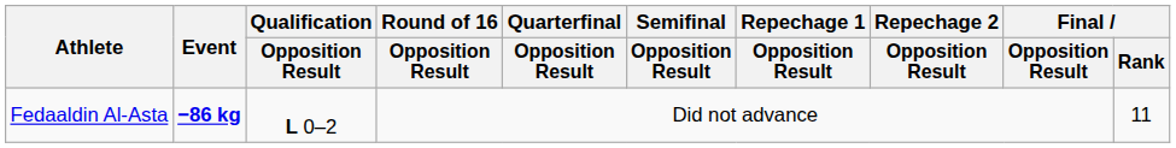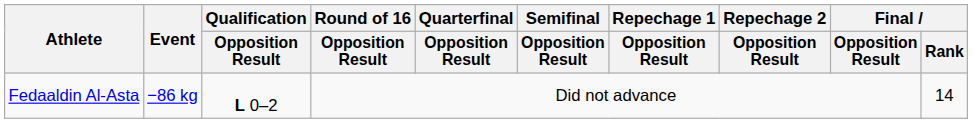 <table class=wikitable style=font-size:90%;text-align:center>
 <tr>
 <th rowspan="2">Athlete</th>
 <th rowspan="2">Event</th>
 <th>Qualification</th>
 <th>Round of 16</th>
 <th>Quarterfinal</th>
 <th>Semifinal</th>
 <th>Repechage 1</th>
 <th>Repechage 2</th>
 <th colspan=2>Final / </th>
 </tr>
 <tr style="font-size: 95%">
 <th>Opposition<br>Result</th>
 <th>Opposition<br>Result</th>
 <th>Opposition<br>Result</th>
 <th>Opposition<br>Result</th>
 <th>Opposition<br>Result</th>
 <th>Opposition<br>Result</th>
 <th>Opposition<br>Result</th>
 <th>Rank</th>
 </tr>
 <tr>
 <td align=left><a href='#'>Fedaaldin Al-Asta</a></td>
-<td align=left><strong><a href='#'>−86 kg</a></strong></td>
+<td align=left><a href='#'>−86 kg</a></td>
 <td><br><strong>L</strong> 0–2</td>
 <td colspan=6>Did not advance</td>
-<td>11</td>
+<td>14</td>
 </tr>
 </table>
